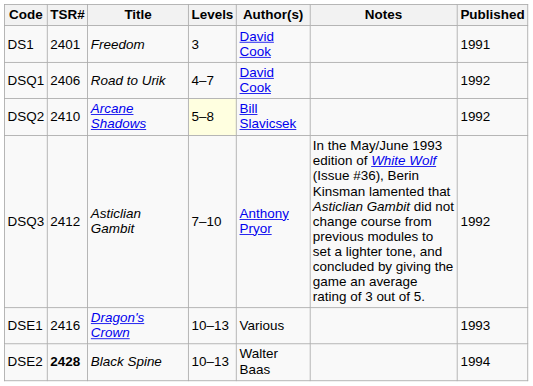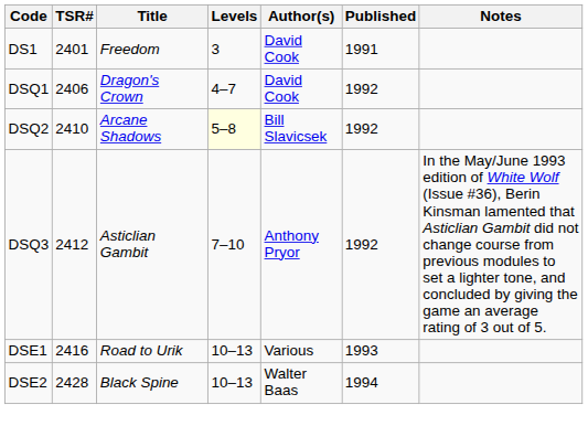 <table class="wikitable" style="width: 100%">
 <tr>
 <th scope="col" style="width: 6%;">Code</th>
 <th>TSR#</th>
 <th scope="col" style="width: 25%;">Title</th>
 <th scope="col" style="width: 6%;">Levels</th>
 <th scope="col" style="width: 15%;">Author(s)</th>
+<th scope="col" style="width: 8%;">Published</th>
 <th scope="col" style="width: 40%;">Notes</th>
-<th scope="col" style="width: 8%;">Published</th>
 </tr>
 <tr>
 <td>DS1</td>
 <td>2401</td>
 <td><em>Freedom</em></td>
 <td>3</td>
 <td><a href='#'>David Cook</a></td>
+<td>1991</td>
 <td> </td>
-<td>1991</td>
 </tr>
 <tr>
 <td>DSQ1</td>
 <td>2406</td>
-<td><em>Road to Urik</em></td>
+<td><em><a href='#'>Dragon's Crown</a></em></td>
 <td>4–7</td>
 <td><a href='#'>David Cook</a></td>
+<td>1992</td>
 <td> </td>
-<td>1992</td>
 </tr>
 <tr>
 <td>DSQ2</td>
 <td>2410</td>
 <td><em><a href='#'>Arcane Shadows</a></em></td>
 <td style="background: lightyellow;">5–8</td>
 <td><a href='#'>Bill Slavicsek</a></td>
+<td>1992</td>
 <td> </td>
-<td>1992</td>
 </tr>
 <tr>
 <td>DSQ3</td>
 <td>2412</td>
 <td><em>Asticlian Gambit</em></td>
 <td>7–10</td>
 <td><a href='#'>Anthony Pryor</a></td>
+<td>1992</td>
 <td>In the May/June 1993 edition of <em><a href='#'>White Wolf</a></em> (Issue #36), Berin Kinsman lamented that <em>Asticlian Gambit</em> did not change course from previous modules to set a lighter tone, and concluded by giving the game an average rating of 3 out of 5.</td>
-<td>1992</td>
 </tr>
 <tr>
 <td>DSE1</td>
 <td>2416</td>
-<td><em><a href='#'>Dragon's Crown</a></em></td>
+<td><em>Road to Urik</em></td>
 <td>10–13</td>
 <td>Various</td>
+<td>1993</td>
 <td> </td>
-<td>1993</td>
 </tr>
 <tr>
 <td>DSE2</td>
-<td><strong>2428</strong></td>
+<td>2428</td>
 <td><em>Black Spine</em></td>
 <td>10–13</td>
 <td>Walter Baas</td>
+<td>1994</td>
 <td> </td>
-<td>1994</td>
 </tr>
 </table>
